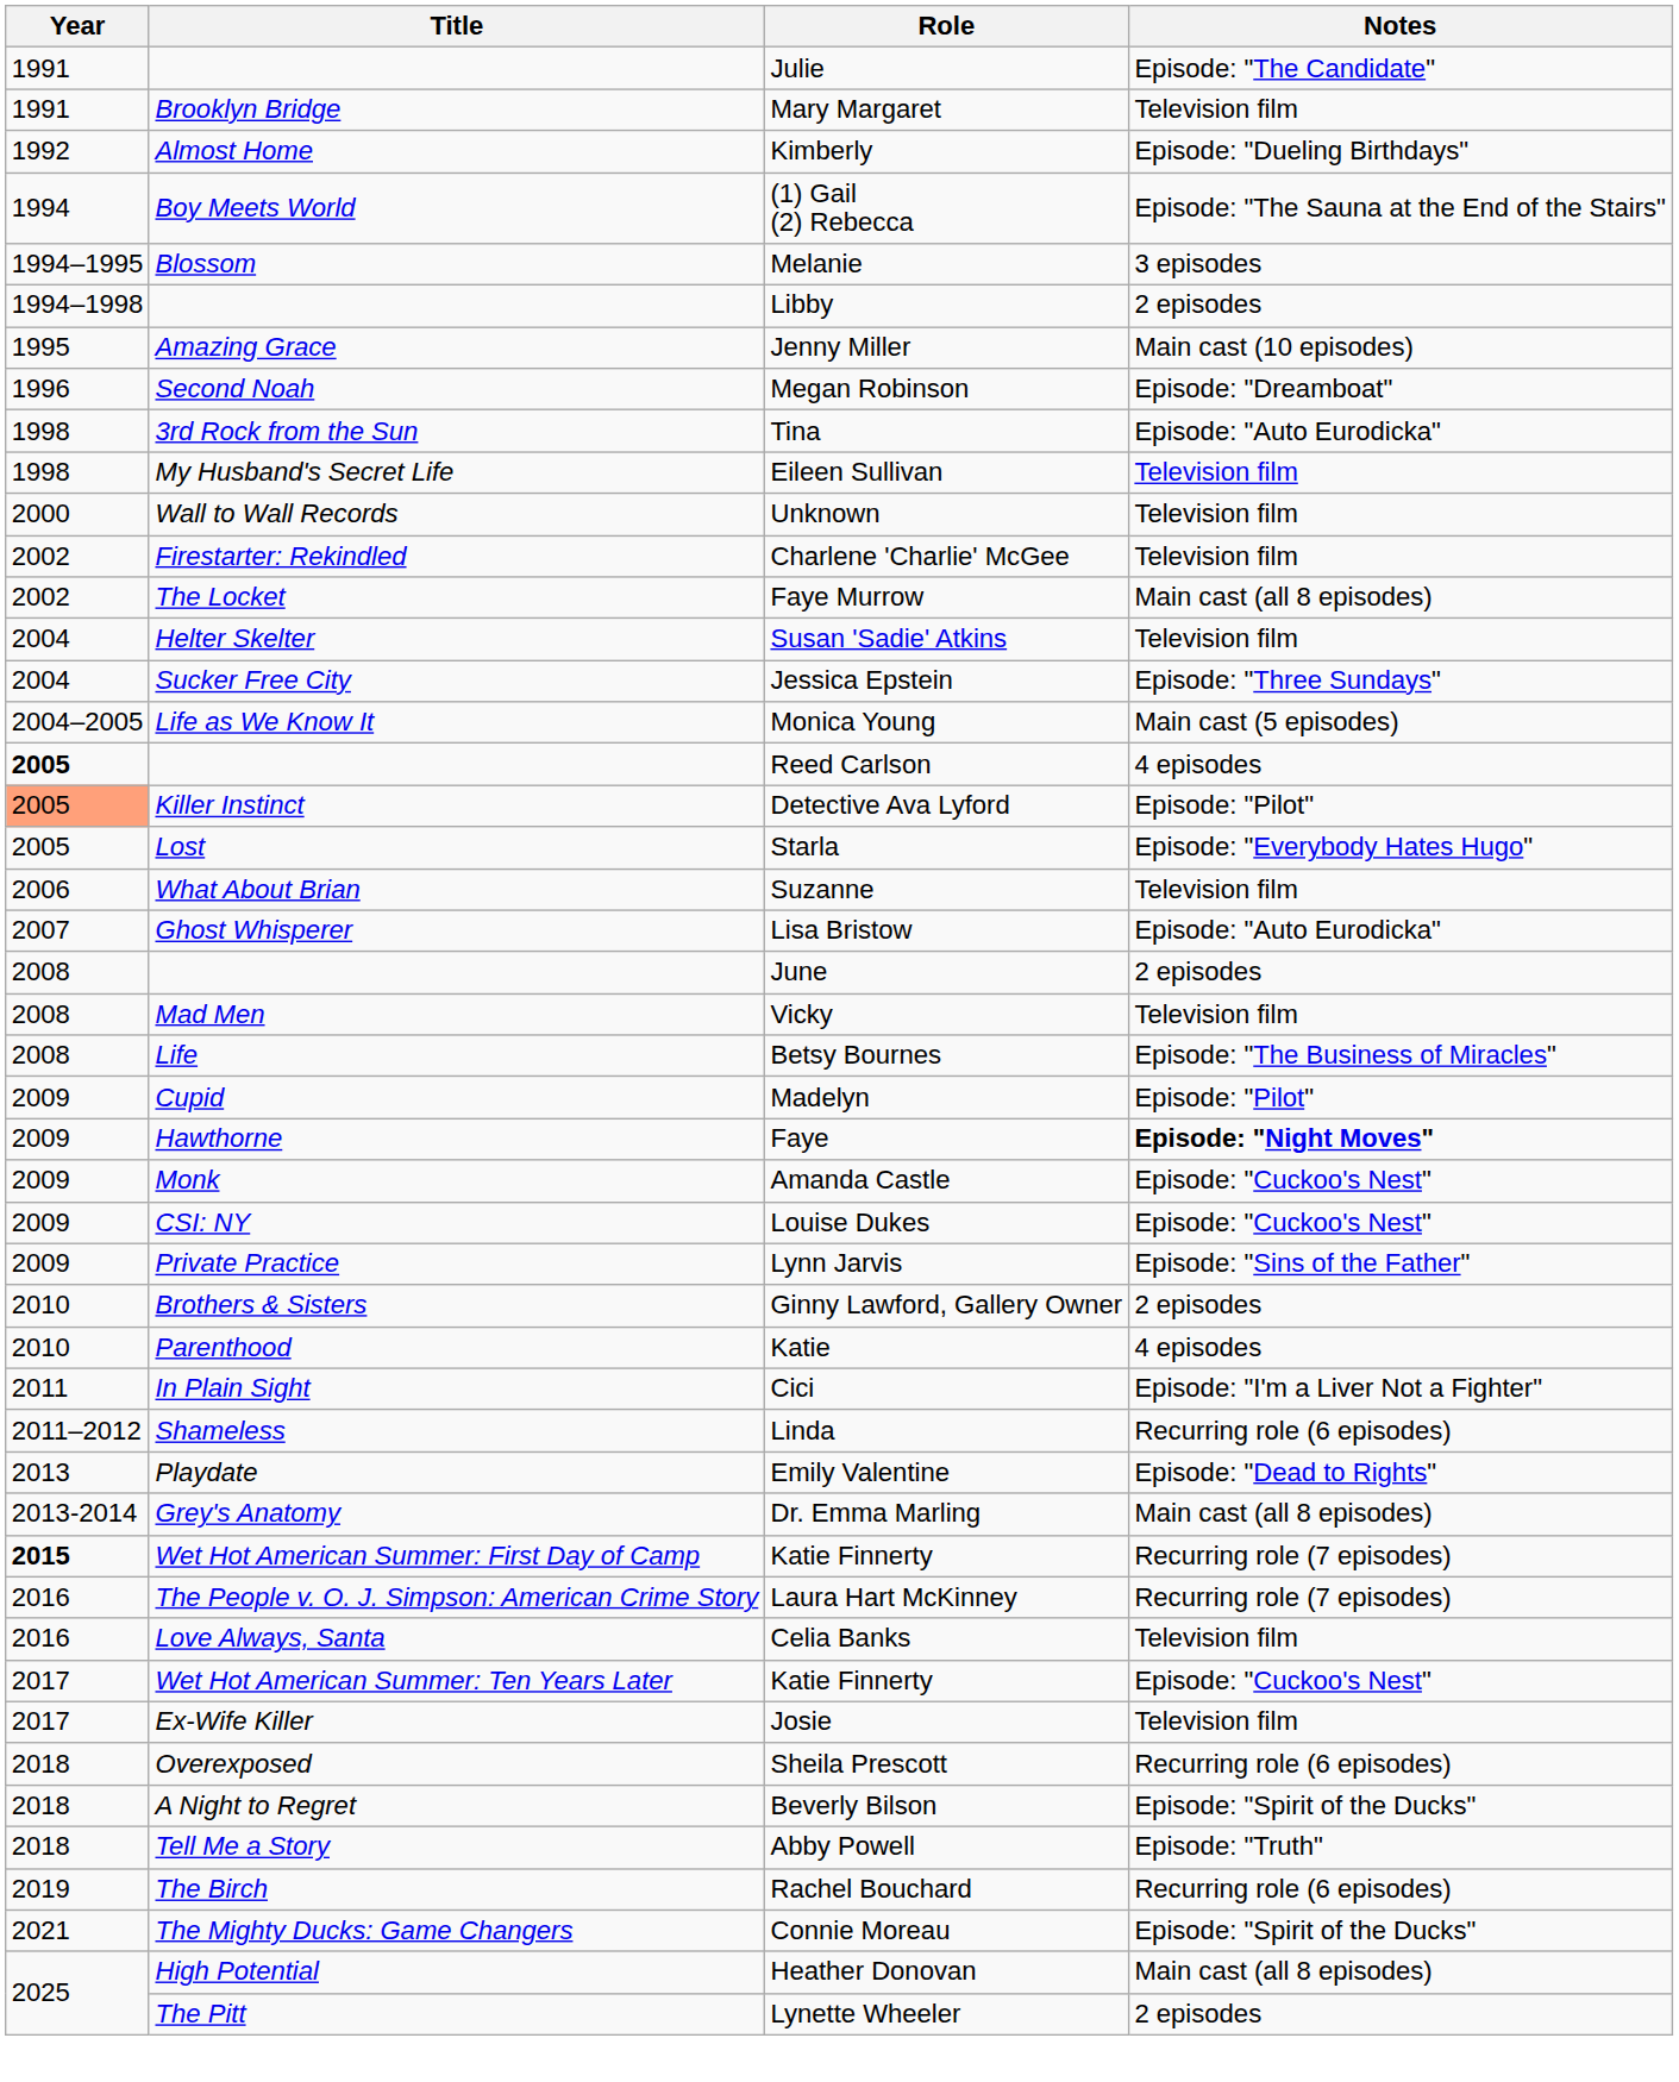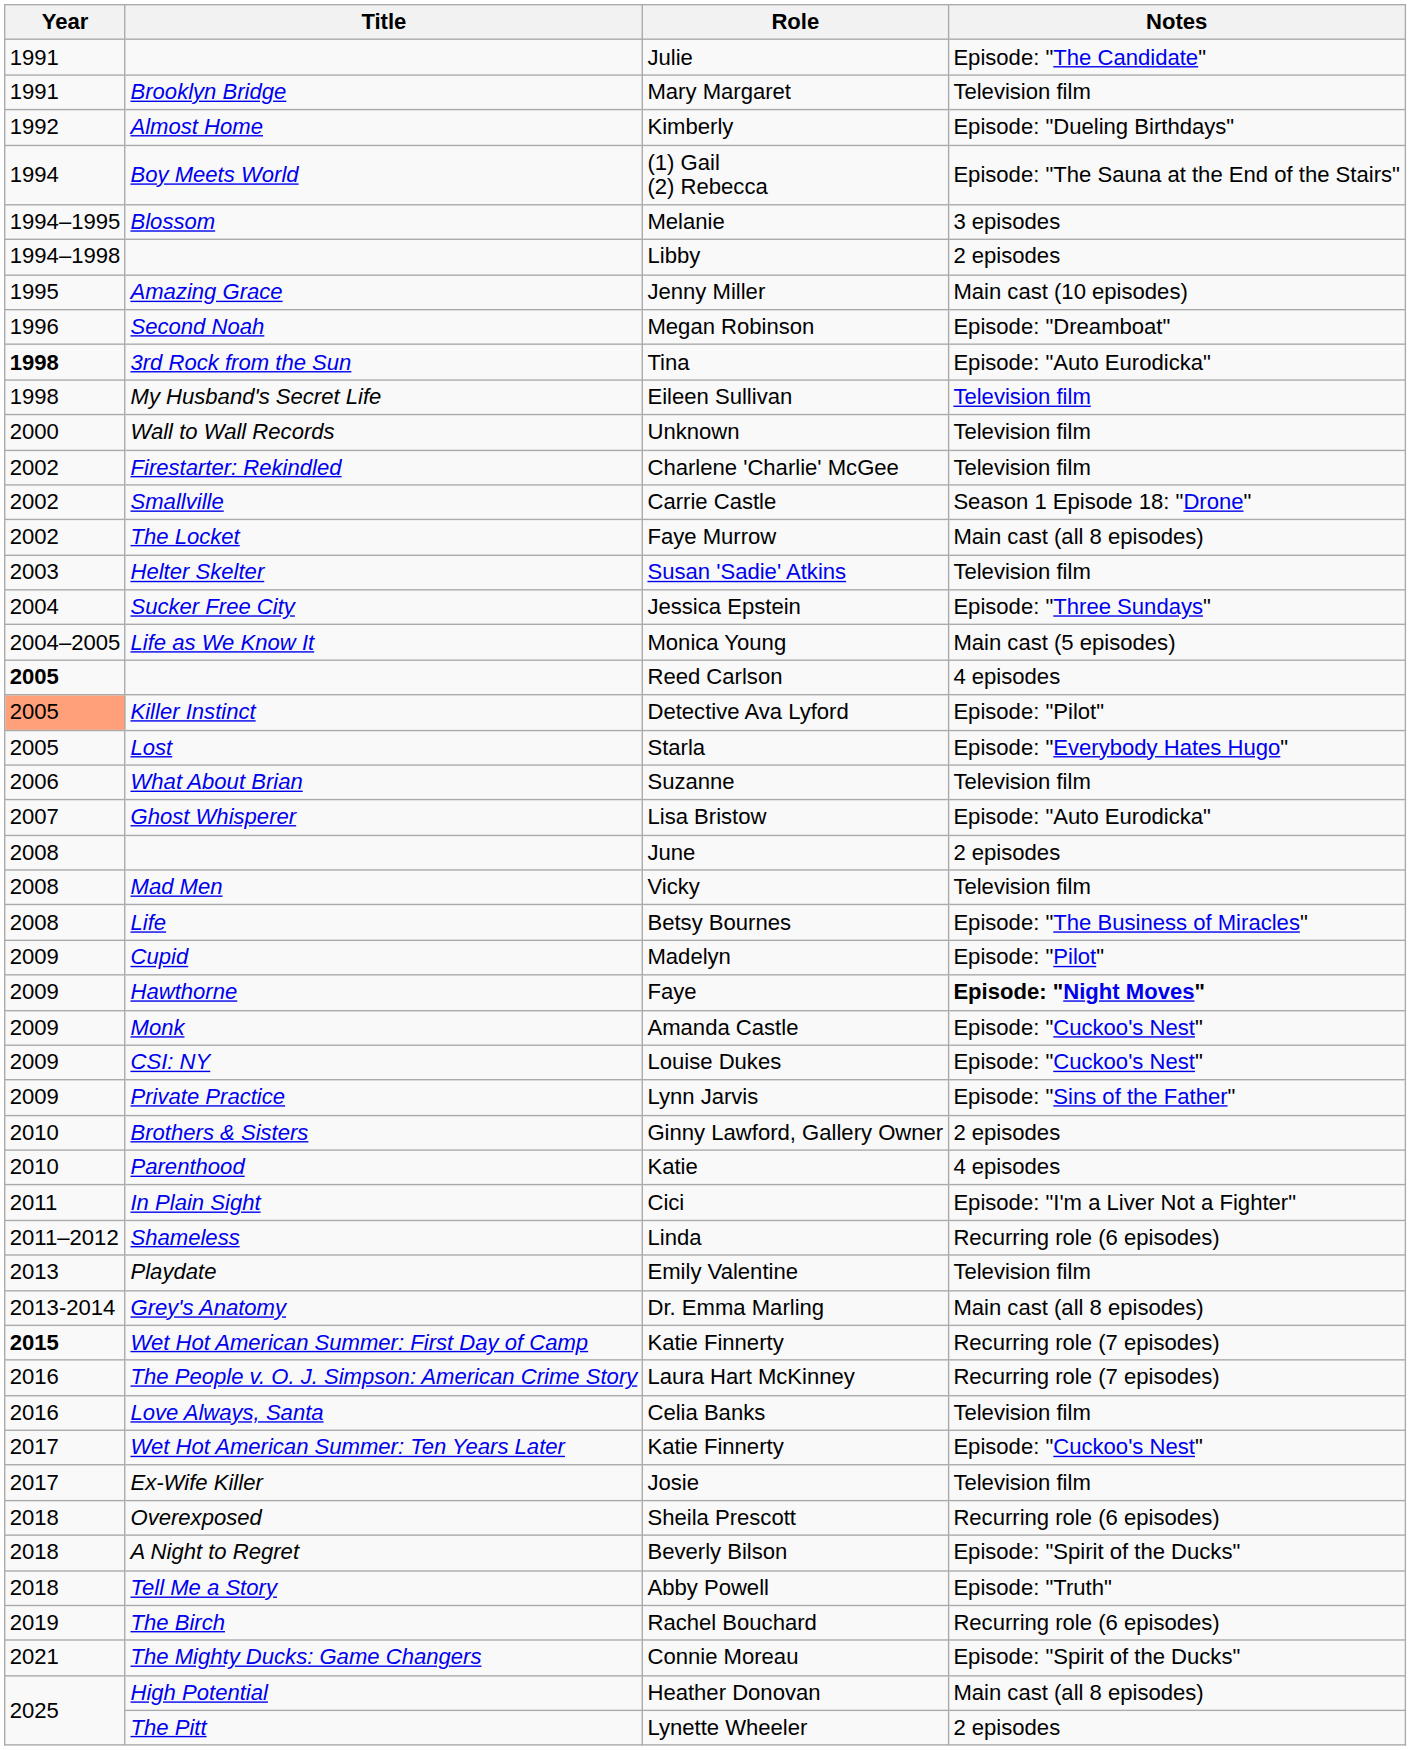 <table class="wikitable sortable">
 <tr>
 <th>Year</th>
 <th>Title</th>
 <th>Role</th>
 <th class="unsortable">Notes</th>
 </tr>
 <tr>
 <td>1991</td>
 <td><em></em></td>
 <td>Julie</td>
 <td>Episode: "<a href='#'>The Candidate</a>"</td>
 </tr>
 <tr>
 <td>1991</td>
 <td><em><a href='#'>Brooklyn Bridge</a></em></td>
 <td>Mary Margaret</td>
 <td>Television film</td>
 </tr>
 <tr>
 <td>1992</td>
 <td><em><a href='#'>Almost Home</a></em></td>
 <td>Kimberly</td>
 <td>Episode: "Dueling Birthdays"</td>
 </tr>
 <tr>
 <td>1994</td>
 <td><em><a href='#'>Boy Meets World</a></em></td>
 <td>(1) Gail<br>(2) Rebecca</td>
 <td>Episode: "The Sauna at the End of the Stairs"</td>
 </tr>
 <tr>
 <td>1994–1995</td>
 <td><em><a href='#'>Blossom</a></em></td>
 <td>Melanie</td>
 <td>3 episodes</td>
 </tr>
 <tr>
 <td>1994–1998</td>
 <td><em></em></td>
 <td>Libby</td>
 <td>2 episodes</td>
 </tr>
 <tr>
 <td>1995</td>
 <td><em><a href='#'>Amazing Grace</a></em></td>
 <td>Jenny Miller</td>
 <td>Main cast (10 episodes)</td>
 </tr>
 <tr>
 <td>1996</td>
 <td><em><a href='#'>Second Noah</a></em></td>
 <td>Megan Robinson</td>
 <td>Episode: "Dreamboat"</td>
 </tr>
 <tr>
-<td>1998</td>
+<td><strong>1998</strong></td>
 <td><em><a href='#'>3rd Rock from the Sun</a></em></td>
 <td>Tina</td>
 <td>Episode: "Auto Eurodicka"</td>
 </tr>
 <tr>
 <td>1998</td>
 <td><em>My Husband's Secret Life</em></td>
 <td>Eileen Sullivan</td>
 <td><a href='#'>Television film</a></td>
 </tr>
 <tr>
 <td>2000</td>
 <td><em>Wall to Wall Records</em></td>
 <td>Unknown</td>
 <td>Television film</td>
 </tr>
 <tr>
 <td>2002</td>
 <td><em><a href='#'>Firestarter: Rekindled</a></em></td>
 <td>Charlene 'Charlie' McGee</td>
 <td>Television film</td>
 </tr>
 <tr>
 <td>2002</td>
+<td><em><a href='#'>Smallville</a></em></td>
+<td>Carrie Castle</td>
+<td>Season 1 Episode 18: "<a href='#'>Drone</a>"</td>
+</tr>
+<tr>
+<td>2002</td>
 <td><em><a href='#'>The Locket</a></em></td>
 <td>Faye Murrow</td>
 <td>Main cast (all 8 episodes)</td>
 </tr>
 <tr>
-<td>2004</td>
+<td>2003</td>
 <td><em><a href='#'>Helter Skelter</a></em></td>
 <td><a href='#'>Susan 'Sadie' Atkins</a></td>
 <td>Television film</td>
 </tr>
 <tr>
 <td>2004</td>
 <td><em><a href='#'>Sucker Free City</a></em></td>
 <td>Jessica Epstein</td>
 <td>Episode: "<a href='#'>Three Sundays</a>"</td>
 </tr>
 <tr>
 <td>2004–2005</td>
 <td><em><a href='#'>Life as We Know It</a></em></td>
 <td>Monica Young</td>
 <td>Main cast (5 episodes)</td>
 </tr>
 <tr>
 <td><strong>2005</strong></td>
 <td><em></em></td>
 <td>Reed Carlson</td>
 <td>4 episodes</td>
 </tr>
 <tr>
 <td style="background: lightsalmon;">2005</td>
 <td><em><a href='#'>Killer Instinct</a></em></td>
 <td>Detective Ava Lyford</td>
 <td>Episode: "Pilot"</td>
 </tr>
 <tr>
 <td>2005</td>
 <td><em><a href='#'>Lost</a></em></td>
 <td>Starla</td>
 <td>Episode: "<a href='#'>Everybody Hates Hugo</a>"</td>
 </tr>
 <tr>
 <td>2006</td>
 <td><em><a href='#'>What About Brian</a></em></td>
 <td>Suzanne</td>
 <td>Television film</td>
 </tr>
 <tr>
 <td>2007</td>
 <td><em><a href='#'>Ghost Whisperer</a></em></td>
 <td>Lisa Bristow</td>
 <td>Episode: "Auto Eurodicka"</td>
 </tr>
 <tr>
 <td>2008</td>
 <td><em></em></td>
 <td>June</td>
 <td>2 episodes</td>
 </tr>
 <tr>
 <td>2008</td>
 <td><em><a href='#'>Mad Men</a></em></td>
 <td>Vicky</td>
 <td>Television film</td>
 </tr>
 <tr>
 <td>2008</td>
 <td><em><a href='#'>Life</a></em></td>
 <td>Betsy Bournes</td>
 <td>Episode: "<a href='#'>The Business of Miracles</a>"</td>
 </tr>
 <tr>
 <td>2009</td>
 <td><em><a href='#'>Cupid</a></em></td>
 <td>Madelyn</td>
 <td>Episode: "<a href='#'>Pilot</a>"</td>
 </tr>
 <tr>
 <td>2009</td>
 <td><em><a href='#'>Hawthorne</a></em></td>
 <td>Faye</td>
 <td><strong>Episode: "<a href='#'>Night Moves</a>"</strong></td>
 </tr>
 <tr>
 <td>2009</td>
 <td><em><a href='#'>Monk</a></em></td>
 <td>Amanda Castle</td>
 <td>Episode: "<a href='#'>Cuckoo's Nest</a>"</td>
 </tr>
 <tr>
 <td>2009</td>
 <td><em><a href='#'>CSI: NY</a></em></td>
 <td>Louise Dukes</td>
 <td>Episode: "<a href='#'>Cuckoo's Nest</a>"</td>
 </tr>
 <tr>
 <td>2009</td>
 <td><em><a href='#'>Private Practice</a></em></td>
 <td>Lynn Jarvis</td>
 <td>Episode: "<a href='#'>Sins of the Father</a>"</td>
 </tr>
 <tr>
 <td>2010</td>
 <td><em><a href='#'>Brothers & Sisters</a></em></td>
 <td>Ginny Lawford, Gallery Owner</td>
 <td>2 episodes</td>
 </tr>
 <tr>
 <td>2010</td>
 <td><em><a href='#'>Parenthood</a></em></td>
 <td>Katie</td>
 <td>4 episodes</td>
 </tr>
 <tr>
 <td>2011</td>
 <td><em><a href='#'>In Plain Sight</a></em></td>
 <td>Cici</td>
 <td>Episode: "I'm a Liver Not a Fighter"</td>
 </tr>
 <tr>
 <td>2011–2012</td>
 <td><em><a href='#'>Shameless</a></em></td>
 <td>Linda</td>
 <td>Recurring role (6 episodes)</td>
 </tr>
 <tr>
 <td>2013</td>
 <td><em>Playdate</em></td>
 <td>Emily Valentine</td>
-<td>Episode: "<a href='#'>Dead to Rights</a>"</td>
+<td>Television film</td>
 </tr>
 <tr>
 <td>2013-2014</td>
 <td><em><a href='#'>Grey's Anatomy</a></em></td>
 <td>Dr. Emma Marling</td>
 <td>Main cast (all 8 episodes)</td>
 </tr>
 <tr>
 <td><strong>2015</strong></td>
 <td><em><a href='#'>Wet Hot American Summer: First Day of Camp</a></em></td>
 <td>Katie Finnerty</td>
 <td>Recurring role (7 episodes)</td>
 </tr>
 <tr>
 <td>2016</td>
 <td><em><a href='#'>The People v. O. J. Simpson: American Crime Story</a></em></td>
 <td>Laura Hart McKinney</td>
 <td>Recurring role (7 episodes)</td>
 </tr>
 <tr>
 <td>2016</td>
 <td><em><a href='#'>Love Always, Santa</a></em></td>
 <td>Celia Banks</td>
 <td>Television film</td>
 </tr>
 <tr>
 <td>2017</td>
 <td><em><a href='#'>Wet Hot American Summer: Ten Years Later</a></em></td>
 <td>Katie Finnerty</td>
 <td>Episode: "<a href='#'>Cuckoo's Nest</a>"</td>
 </tr>
 <tr>
 <td>2017</td>
 <td><em>Ex-Wife Killer</em></td>
 <td>Josie</td>
 <td>Television film</td>
 </tr>
 <tr>
 <td>2018</td>
 <td><em>Overexposed</em></td>
 <td>Sheila Prescott</td>
 <td>Recurring role (6 episodes)</td>
 </tr>
 <tr>
 <td>2018</td>
 <td><em>A Night to Regret</em></td>
 <td>Beverly Bilson</td>
 <td>Episode: "Spirit of the Ducks"</td>
 </tr>
 <tr>
 <td>2018</td>
 <td><em><a href='#'>Tell Me a Story</a></em></td>
 <td>Abby Powell</td>
 <td>Episode: "Truth"</td>
 </tr>
 <tr>
 <td>2019</td>
 <td><em><a href='#'>The Birch</a></em></td>
 <td>Rachel Bouchard</td>
 <td>Recurring role (6 episodes)</td>
 </tr>
 <tr>
 <td>2021</td>
 <td><em><a href='#'>The Mighty Ducks: Game Changers</a></em></td>
 <td>Connie Moreau</td>
 <td>Episode: "Spirit of the Ducks"</td>
 </tr>
 <tr>
 <td rowspan="2">2025</td>
 <td><em><a href='#'>High Potential</a></em></td>
 <td>Heather Donovan</td>
 <td>Main cast (all 8 episodes)</td>
 </tr>
 <tr>
 <td><em><a href='#'>The Pitt</a></em></td>
 <td>Lynette Wheeler</td>
 <td>2 episodes</td>
 </tr>
 </table>
